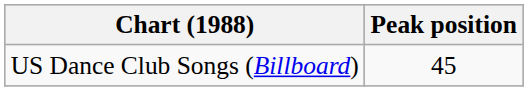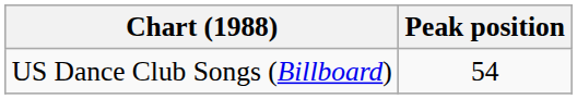 <table class = "wikitable">
 <tr>
 <th>Chart (1988)</th>
 <th>Peak position</th>
 </tr>
 <tr>
 <td>US Dance Club Songs (<em><a href='#'>Billboard</a></em>)</td>
-<td style="text-align:center;">45</td>
+<td style="text-align:center;">54</td>
 </tr>
 </table>
